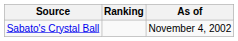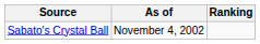 <table class="wikitable">
 <tr>
 <th>Source</th>
+<th>As of</th>
 <th>Ranking</th>
-<th>As of</th>
 </tr>
 <tr>
 <td><a href='#'>Sabato's Crystal Ball</a></td>
+<td>November 4, 2002</td>
 <td></td>
-<td>November 4, 2002</td>
 </tr>
 </table>
